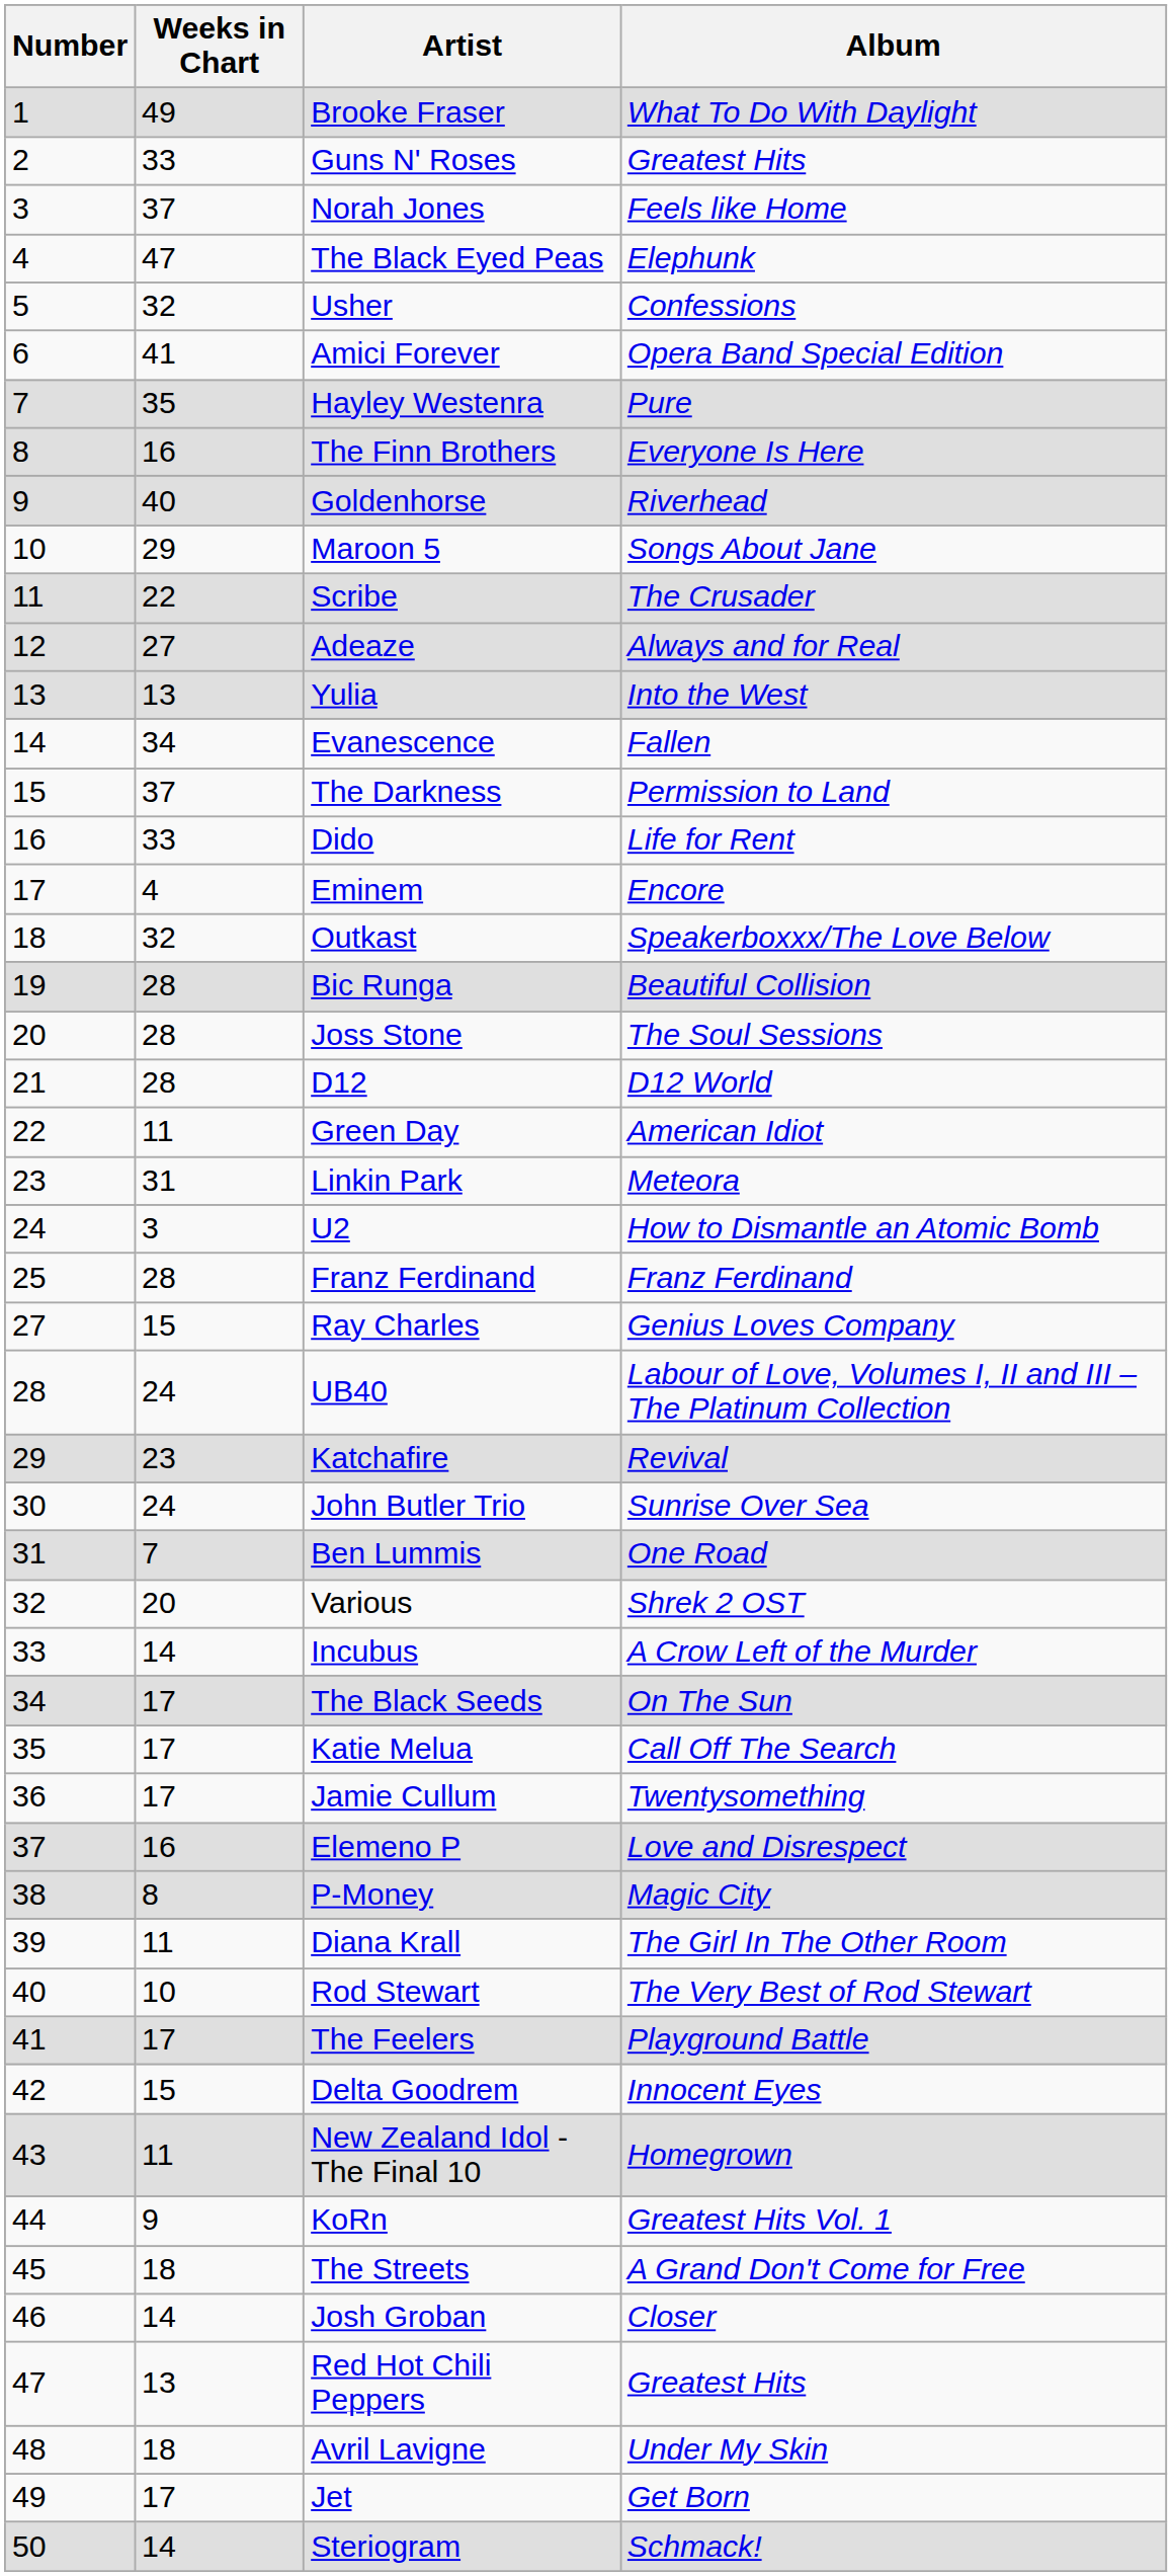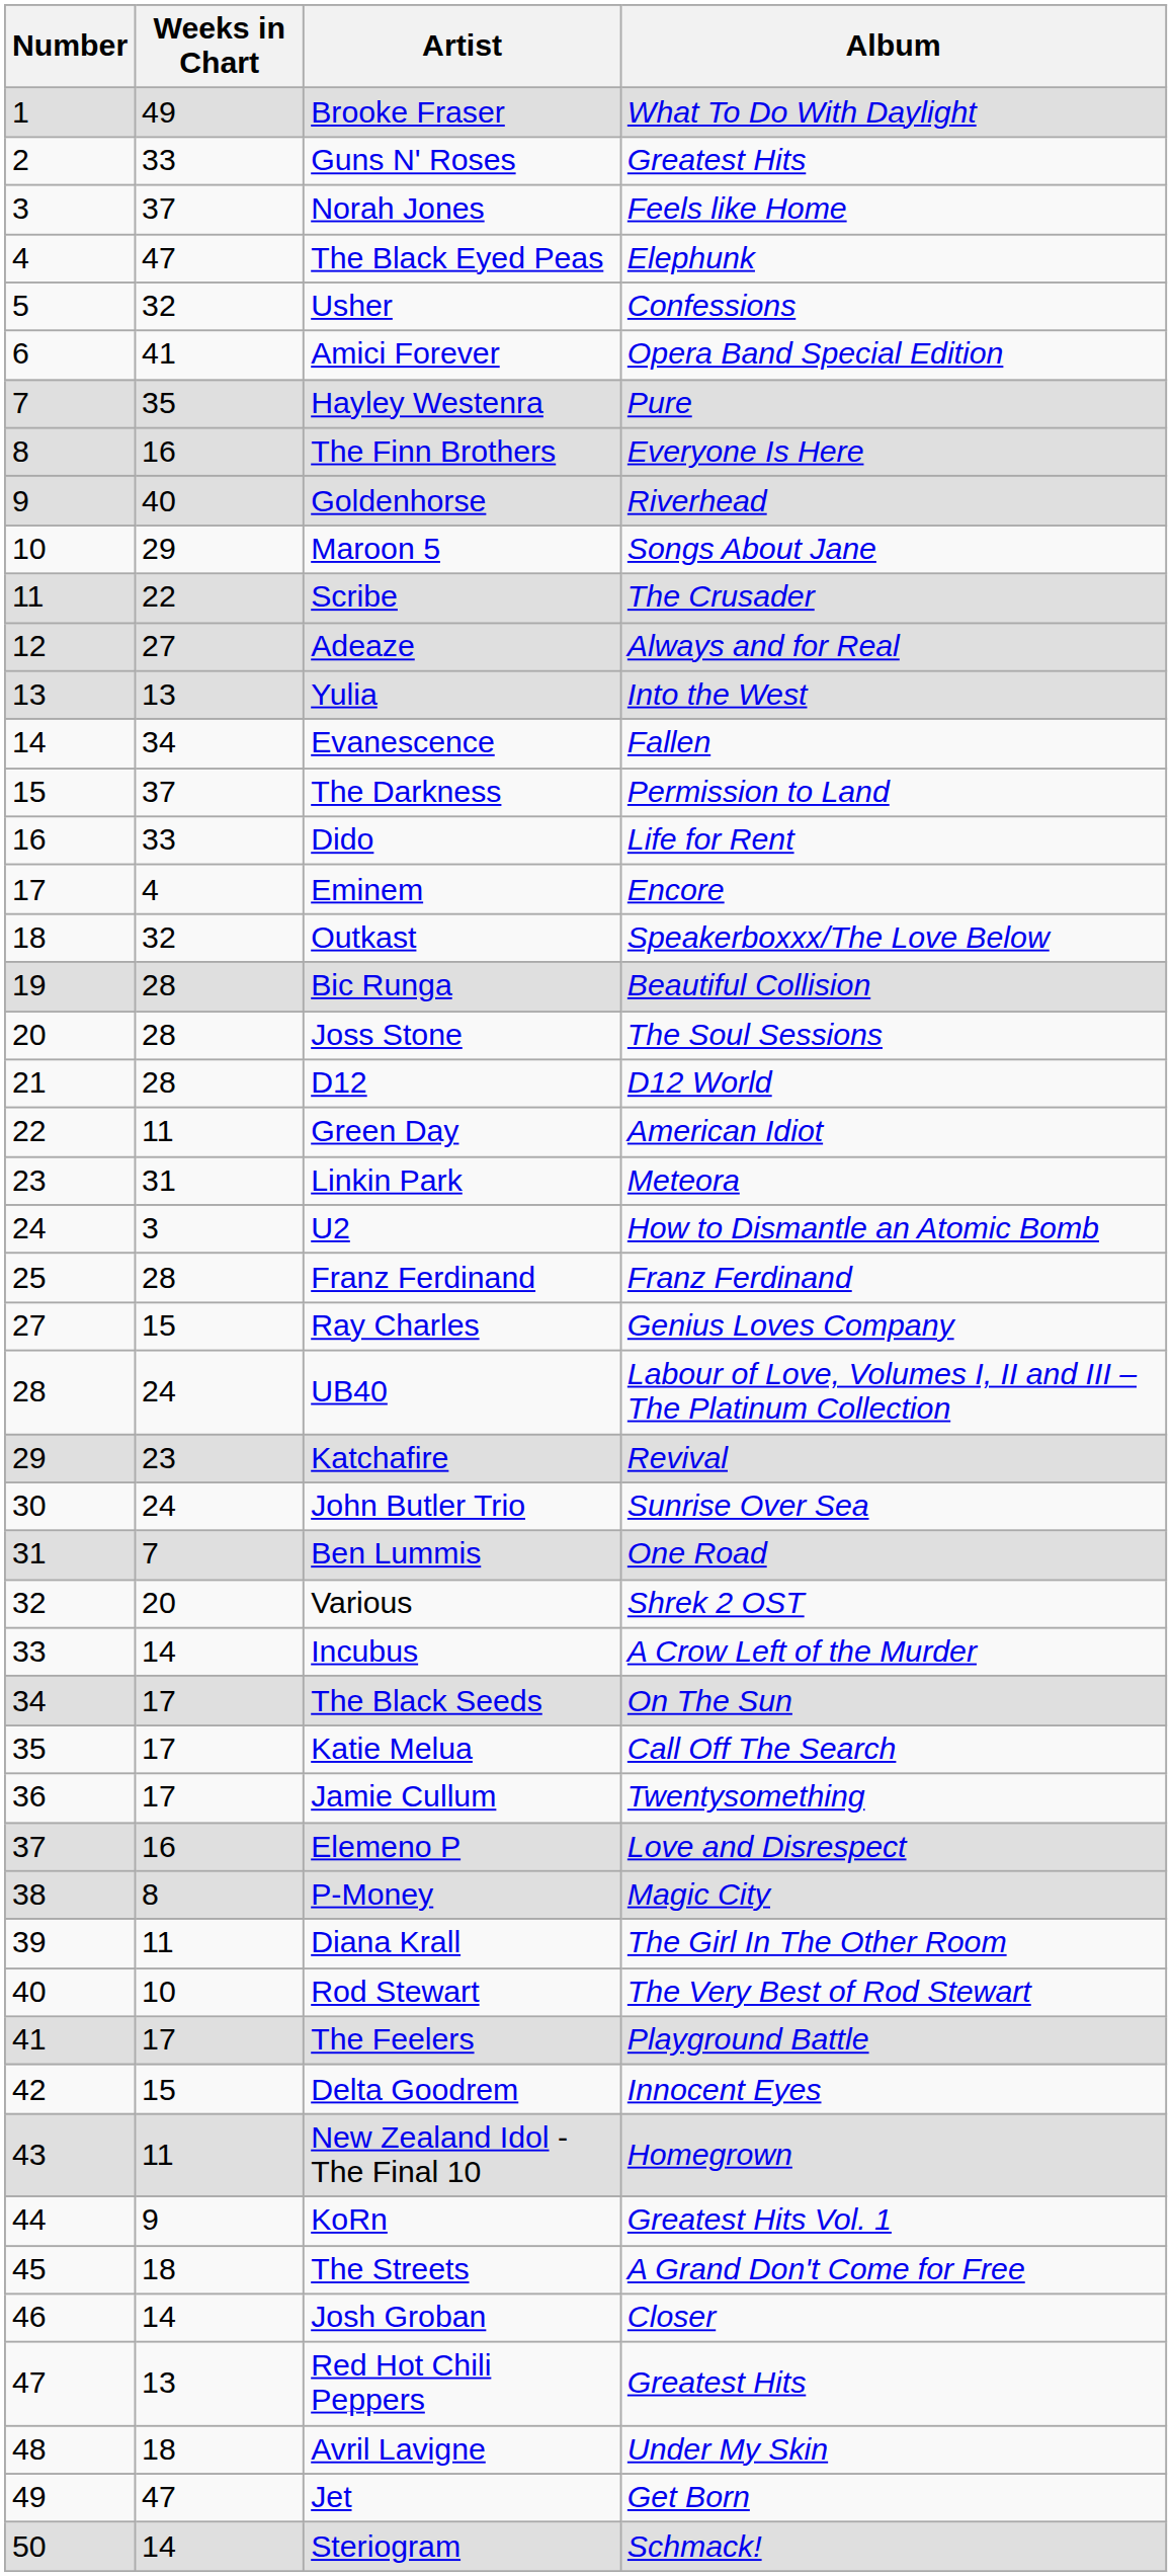 <table class="wikitable">
 <tr>
 <th>Number</th>
 <th>Weeks in Chart</th>
 <th>Artist</th>
 <th>Album</th>
 </tr>
 <tr bgcolor="#DFDFDF">
 <td>1</td>
 <td>49</td>
 <td><a href='#'>Brooke Fraser</a></td>
 <td><em><a href='#'>What To Do With Daylight</a></em></td>
 </tr>
 <tr>
 <td>2</td>
 <td>33</td>
 <td><a href='#'>Guns N' Roses</a></td>
 <td><em><a href='#'>Greatest Hits</a></em></td>
 </tr>
 <tr>
 <td>3</td>
 <td>37</td>
 <td><a href='#'>Norah Jones</a></td>
 <td><em><a href='#'>Feels like Home</a></em></td>
 </tr>
 <tr>
 <td>4</td>
 <td>47</td>
 <td><a href='#'>The Black Eyed Peas</a></td>
 <td><em><a href='#'>Elephunk</a></em></td>
 </tr>
 <tr>
 <td>5</td>
 <td>32</td>
 <td><a href='#'>Usher</a></td>
 <td><em><a href='#'>Confessions</a></em></td>
 </tr>
 <tr>
 <td>6</td>
 <td>41</td>
 <td><a href='#'>Amici Forever</a></td>
 <td><em><a href='#'>Opera Band Special Edition</a></em></td>
 </tr>
 <tr bgcolor="#DFDFDF">
 <td>7</td>
 <td>35</td>
 <td><a href='#'>Hayley Westenra</a></td>
 <td><em><a href='#'>Pure</a></em></td>
 </tr>
 <tr bgcolor="#DFDFDF">
 <td>8</td>
 <td>16</td>
 <td><a href='#'>The Finn Brothers</a></td>
 <td><em><a href='#'>Everyone Is Here</a></em></td>
 </tr>
 <tr bgcolor="#DFDFDF">
 <td>9</td>
 <td>40</td>
 <td><a href='#'>Goldenhorse</a></td>
 <td><em><a href='#'>Riverhead</a></em></td>
 </tr>
 <tr>
 <td>10</td>
 <td>29</td>
 <td><a href='#'>Maroon 5</a></td>
 <td><em><a href='#'>Songs About Jane</a></em></td>
 </tr>
 <tr bgcolor="#DFDFDF">
 <td>11</td>
 <td>22</td>
 <td><a href='#'>Scribe</a></td>
 <td><em><a href='#'>The Crusader</a></em></td>
 </tr>
 <tr bgcolor="#DFDFDF">
 <td>12</td>
 <td>27</td>
 <td><a href='#'>Adeaze</a></td>
 <td><em><a href='#'>Always and for Real</a></em></td>
 </tr>
 <tr bgcolor="#DFDFDF">
 <td>13</td>
 <td>13</td>
 <td><a href='#'>Yulia</a></td>
 <td><em><a href='#'>Into the West</a></em></td>
 </tr>
 <tr>
 <td>14</td>
 <td>34</td>
 <td><a href='#'>Evanescence</a></td>
 <td><em><a href='#'>Fallen</a></em></td>
 </tr>
 <tr>
 <td>15</td>
 <td>37</td>
 <td><a href='#'>The Darkness</a></td>
 <td><em><a href='#'>Permission to Land</a></em></td>
 </tr>
 <tr>
 <td>16</td>
 <td>33</td>
 <td><a href='#'>Dido</a></td>
 <td><em><a href='#'>Life for Rent</a></em></td>
 </tr>
 <tr>
 <td>17</td>
 <td>4</td>
 <td><a href='#'>Eminem</a></td>
 <td><em><a href='#'>Encore</a></em></td>
 </tr>
 <tr>
 <td>18</td>
 <td>32</td>
 <td><a href='#'>Outkast</a></td>
 <td><em><a href='#'>Speakerboxxx/The Love Below</a></em></td>
 </tr>
 <tr bgcolor="#DFDFDF">
 <td>19</td>
 <td>28</td>
 <td><a href='#'>Bic Runga</a></td>
 <td><em><a href='#'>Beautiful Collision</a></em></td>
 </tr>
 <tr>
 <td>20</td>
 <td>28</td>
 <td><a href='#'>Joss Stone</a></td>
 <td><em><a href='#'>The Soul Sessions</a></em></td>
 </tr>
 <tr>
 <td>21</td>
 <td>28</td>
 <td><a href='#'>D12</a></td>
 <td><em><a href='#'>D12 World</a></em></td>
 </tr>
 <tr>
 <td>22</td>
 <td>11</td>
 <td><a href='#'>Green Day</a></td>
 <td><em><a href='#'>American Idiot</a></em></td>
 </tr>
 <tr>
 <td>23</td>
 <td>31</td>
 <td><a href='#'>Linkin Park</a></td>
 <td><em><a href='#'>Meteora</a></em></td>
 </tr>
 <tr>
 <td>24</td>
 <td>3</td>
 <td><a href='#'>U2</a></td>
 <td><em><a href='#'>How to Dismantle an Atomic Bomb</a></em></td>
 </tr>
 <tr>
 <td>25</td>
 <td>28</td>
 <td><a href='#'>Franz Ferdinand</a></td>
 <td><em><a href='#'>Franz Ferdinand</a></em></td>
 </tr>
 <tr>
 <td>27</td>
 <td>15</td>
 <td><a href='#'>Ray Charles</a></td>
 <td><em><a href='#'>Genius Loves Company</a></em></td>
 </tr>
 <tr>
 <td>28</td>
 <td>24</td>
 <td><a href='#'>UB40</a></td>
 <td><em><a href='#'>Labour of Love, Volumes I, II and III – The Platinum Collection</a></em></td>
 </tr>
 <tr bgcolor="#DFDFDF">
 <td>29</td>
 <td>23</td>
 <td><a href='#'>Katchafire</a></td>
 <td><em><a href='#'>Revival</a></em></td>
 </tr>
 <tr>
 <td>30</td>
 <td>24</td>
 <td><a href='#'>John Butler Trio</a></td>
 <td><em><a href='#'>Sunrise Over Sea</a></em></td>
 </tr>
 <tr bgcolor="#DFDFDF">
 <td>31</td>
 <td>7</td>
 <td><a href='#'>Ben Lummis</a></td>
 <td><em><a href='#'>One Road</a></em></td>
 </tr>
 <tr>
 <td>32</td>
 <td>20</td>
 <td>Various</td>
 <td><em><a href='#'>Shrek 2 OST</a></em></td>
 </tr>
 <tr>
 <td>33</td>
 <td>14</td>
 <td><a href='#'>Incubus</a></td>
 <td><em><a href='#'>A Crow Left of the Murder</a></em></td>
 </tr>
 <tr bgcolor="#DFDFDF">
 <td>34</td>
 <td>17</td>
 <td><a href='#'>The Black Seeds</a></td>
 <td><em><a href='#'>On The Sun</a></em></td>
 </tr>
 <tr>
 <td>35</td>
 <td>17</td>
 <td><a href='#'>Katie Melua</a></td>
 <td><em><a href='#'>Call Off The Search</a></em></td>
 </tr>
 <tr>
 <td>36</td>
 <td>17</td>
 <td><a href='#'>Jamie Cullum</a></td>
 <td><em><a href='#'>Twentysomething</a></em></td>
 </tr>
 <tr bgcolor="#DFDFDF">
 <td>37</td>
 <td>16</td>
 <td><a href='#'>Elemeno P</a></td>
 <td><em><a href='#'>Love and Disrespect</a></em></td>
 </tr>
 <tr bgcolor="#DFDFDF">
 <td>38</td>
 <td>8</td>
 <td><a href='#'>P-Money</a></td>
 <td><em><a href='#'>Magic City</a></em></td>
 </tr>
 <tr>
 <td>39</td>
 <td>11</td>
 <td><a href='#'>Diana Krall</a></td>
 <td><em><a href='#'>The Girl In The Other Room</a></em></td>
 </tr>
 <tr>
 <td>40</td>
 <td>10</td>
 <td><a href='#'>Rod Stewart</a></td>
 <td><em><a href='#'>The Very Best of Rod Stewart</a></em></td>
 </tr>
 <tr bgcolor="#DFDFDF">
 <td>41</td>
 <td>17</td>
 <td><a href='#'>The Feelers</a></td>
 <td><em><a href='#'>Playground Battle</a></em></td>
 </tr>
 <tr>
 <td>42</td>
 <td>15</td>
 <td><a href='#'>Delta Goodrem</a></td>
 <td><em><a href='#'>Innocent Eyes</a></em></td>
 </tr>
 <tr bgcolor="#DFDFDF">
 <td>43</td>
 <td>11</td>
 <td><a href='#'>New Zealand Idol</a> - The Final 10</td>
 <td><em><a href='#'>Homegrown</a></em></td>
 </tr>
 <tr>
 <td>44</td>
 <td>9</td>
 <td><a href='#'>KoRn</a></td>
 <td><em><a href='#'>Greatest Hits Vol. 1</a></em></td>
 </tr>
 <tr>
 <td>45</td>
 <td>18</td>
 <td><a href='#'>The Streets</a></td>
 <td><em><a href='#'>A Grand Don't Come for Free</a></em></td>
 </tr>
 <tr>
 <td>46</td>
 <td>14</td>
 <td><a href='#'>Josh Groban</a></td>
 <td><em><a href='#'>Closer</a></em></td>
 </tr>
 <tr>
 <td>47</td>
 <td>13</td>
 <td><a href='#'>Red Hot Chili Peppers</a></td>
 <td><em><a href='#'>Greatest Hits</a></em></td>
 </tr>
 <tr>
 <td>48</td>
 <td>18</td>
 <td><a href='#'>Avril Lavigne</a></td>
 <td><em><a href='#'>Under My Skin</a></em></td>
 </tr>
 <tr>
 <td>49</td>
-<td>17</td>
+<td>47</td>
 <td><a href='#'>Jet</a></td>
 <td><em><a href='#'>Get Born</a></em></td>
 </tr>
 <tr bgcolor="#DFDFDF">
 <td>50</td>
 <td>14</td>
 <td><a href='#'>Steriogram</a></td>
 <td><em><a href='#'>Schmack!</a></em></td>
 </tr>
 <tr>
 </tr>
 </table>
